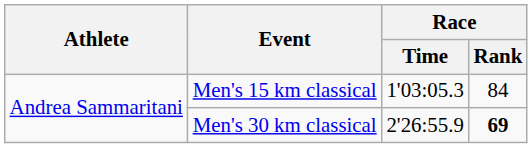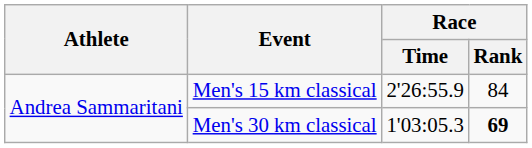 <table class="wikitable" border="1" style="font-size:90%">
 <tr>
 <th rowspan=2>Athlete</th>
 <th rowspan=2>Event</th>
 <th colspan=2>Race</th>
 </tr>
 <tr>
 <th>Time</th>
 <th>Rank</th>
 </tr>
 <tr>
 <td rowspan="2"><a href='#'>Andrea Sammaritani</a></td>
 <td><a href='#'>Men's 15 km classical</a></td>
-<td align=center>1'03:05.3</td>
+<td align=center>2'26:55.9</td>
 <td align=center>84</td>
 </tr>
 <tr>
 <td><a href='#'>Men's 30 km classical</a></td>
-<td align=center>2'26:55.9</td>
+<td align=center>1'03:05.3</td>
 <td align=center><strong>69</strong></td>
 </tr>
 </table>
